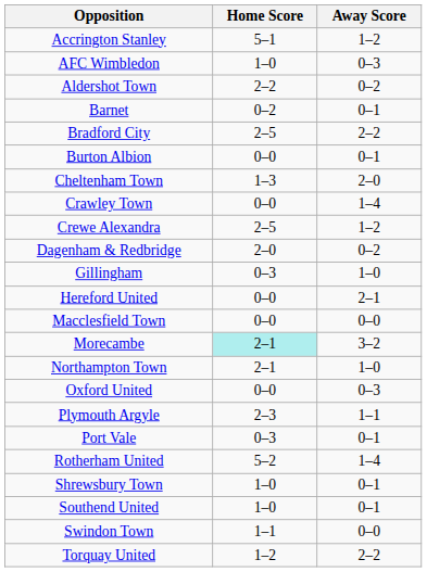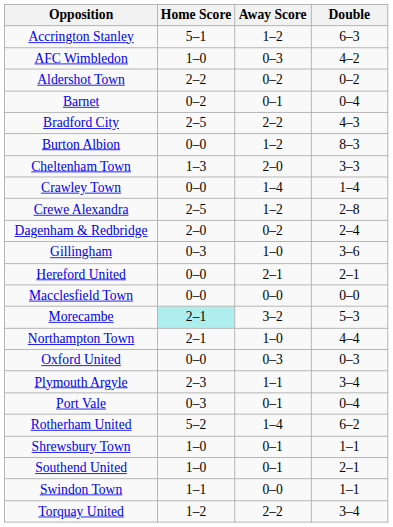 <table class="wikitable">
 <tr>
 <th width=40%>Opposition</th>
 <th width=20%>Home Score</th>
 <th width=20%>Away Score</th>
+<th width=20%>Double</th>
 </tr>
 <tr>
 <td style="text-align:center;"><a href='#'>Accrington Stanley</a></td>
 <td style="text-align:center;">5–1</td>
 <td style="text-align:center;">1–2</td>
+<td style="text-align:center;">6–3</td>
 </tr>
 <tr>
 <td style="text-align:center;"><a href='#'>AFC Wimbledon</a></td>
 <td style="text-align:center;">1–0</td>
 <td style="text-align:center;">0–3</td>
+<td style="text-align:center;">4–2</td>
 </tr>
 <tr>
 <td style="text-align:center;"><a href='#'>Aldershot Town</a></td>
 <td style="text-align:center;">2–2</td>
+<td style="text-align:center;">0–2</td>
 <td style="text-align:center;">0–2</td>
 </tr>
 <tr>
 <td style="text-align:center;"><a href='#'>Barnet</a></td>
 <td style="text-align:center;">0–2</td>
 <td style="text-align:center;">0–1</td>
+<td style="text-align:center;">0–4</td>
 </tr>
 <tr>
 <td style="text-align:center;"><a href='#'>Bradford City</a></td>
 <td style="text-align:center;">2–5</td>
 <td style="text-align:center;">2–2</td>
+<td style="text-align:center;">4–3</td>
 </tr>
 <tr>
 <td style="text-align:center;"><a href='#'>Burton Albion</a></td>
 <td style="text-align:center;">0–0</td>
-<td style="text-align:center;">0–1</td>
+<td style="text-align:center;">1–2</td>
+<td style="text-align:center;">8–3</td>
 </tr>
 <tr>
 <td style="text-align:center;"><a href='#'>Cheltenham Town</a></td>
 <td style="text-align:center;">1–3</td>
 <td style="text-align:center;">2–0</td>
+<td style="text-align:center;">3–3</td>
 </tr>
 <tr>
 <td style="text-align:center;"><a href='#'>Crawley Town</a></td>
 <td style="text-align:center;">0–0</td>
+<td style="text-align:center;">1–4</td>
 <td style="text-align:center;">1–4</td>
 </tr>
 <tr>
 <td style="text-align:center;"><a href='#'>Crewe Alexandra</a></td>
 <td style="text-align:center;">2–5</td>
 <td style="text-align:center;">1–2</td>
+<td style="text-align:center;">2–8</td>
 </tr>
 <tr>
 <td style="text-align:center;"><a href='#'>Dagenham & Redbridge</a></td>
 <td style="text-align:center;">2–0</td>
 <td style="text-align:center;">0–2</td>
+<td style="text-align:center;">2–4</td>
 </tr>
 <tr>
 <td style="text-align:center;"><a href='#'>Gillingham</a></td>
 <td style="text-align:center;">0–3</td>
 <td style="text-align:center;">1–0</td>
+<td style="text-align:center;">3–6</td>
 </tr>
 <tr>
 <td style="text-align:center;"><a href='#'>Hereford United</a></td>
 <td style="text-align:center;">0–0</td>
 <td style="text-align:center;">2–1</td>
+<td style="text-align:center;">2–1</td>
 </tr>
 <tr>
 <td style="text-align:center;"><a href='#'>Macclesfield Town</a></td>
+<td style="text-align:center;">0–0</td>
 <td style="text-align:center;">0–0</td>
 <td style="text-align:center;">0–0</td>
 </tr>
 <tr>
 <td style="text-align:center;"><a href='#'>Morecambe</a></td>
 <td style="background: paleturquoise; text-align:center;">2–1</td>
 <td style="text-align:center;">3–2</td>
+<td style="text-align:center;">5–3</td>
 </tr>
 <tr>
 <td style="text-align:center;"><a href='#'>Northampton Town</a></td>
 <td style="text-align:center;">2–1</td>
 <td style="text-align:center;">1–0</td>
+<td style="text-align:center;">4–4</td>
 </tr>
 <tr>
 <td style="text-align:center;"><a href='#'>Oxford United</a></td>
 <td style="text-align:center;">0–0</td>
+<td style="text-align:center;">0–3</td>
 <td style="text-align:center;">0–3</td>
 </tr>
 <tr>
 <td style="text-align:center;"><a href='#'>Plymouth Argyle</a></td>
 <td style="text-align:center;">2–3</td>
 <td style="text-align:center;">1–1</td>
+<td style="text-align:center;">3–4</td>
 </tr>
 <tr>
 <td style="text-align:center;"><a href='#'>Port Vale</a></td>
 <td style="text-align:center;">0–3</td>
 <td style="text-align:center;">0–1</td>
+<td style="text-align:center;">0–4</td>
 </tr>
 <tr>
 <td style="text-align:center;"><a href='#'>Rotherham United</a></td>
 <td style="text-align:center;">5–2</td>
 <td style="text-align:center;">1–4</td>
+<td style="text-align:center;">6–2</td>
 </tr>
 <tr>
 <td style="text-align:center;"><a href='#'>Shrewsbury Town</a></td>
 <td style="text-align:center;">1–0</td>
 <td style="text-align:center;">0–1</td>
+<td style="text-align:center;">1–1</td>
 </tr>
 <tr>
 <td style="text-align:center;"><a href='#'>Southend United</a></td>
 <td style="text-align:center;">1–0</td>
 <td style="text-align:center;">0–1</td>
+<td style="text-align:center;">2–1</td>
 </tr>
 <tr>
 <td style="text-align:center;"><a href='#'>Swindon Town</a></td>
 <td style="text-align:center;">1–1</td>
 <td style="text-align:center;">0–0</td>
+<td style="text-align:center;">1–1</td>
 </tr>
 <tr>
 <td style="text-align:center;"><a href='#'>Torquay United</a></td>
 <td style="text-align:center;">1–2</td>
 <td style="text-align:center;">2–2</td>
+<td style="text-align:center;">3–4</td>
 </tr>
 </table>
